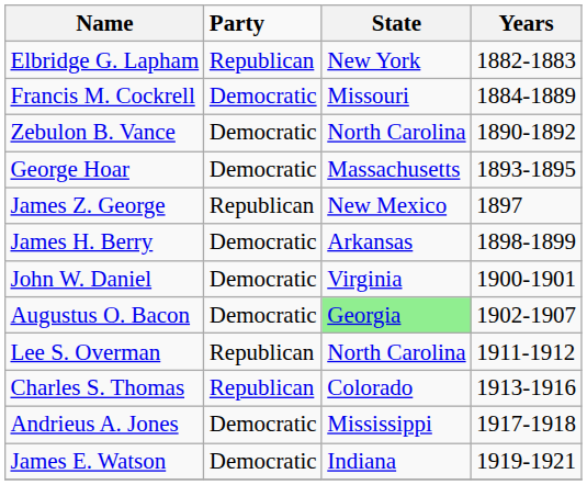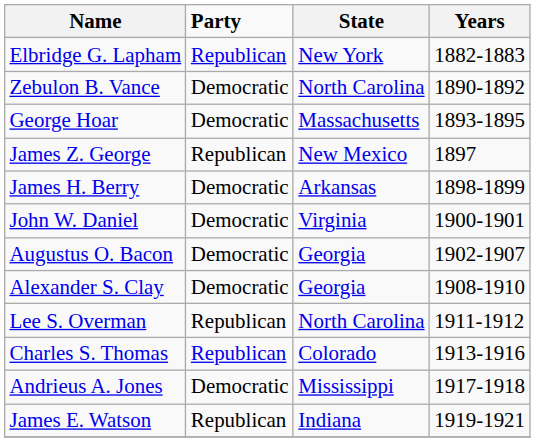 <table class=wikitable>
 <tr>
 <th><strong>Name</strong></th>
 <td><strong>Party</strong></td>
 <th><strong>State</strong></th>
 <th><strong>Years</strong></th>
 </tr>
 <tr>
 <td><a href='#'>Elbridge G. Lapham</a></td>
 <td><a href='#'>Republican</a></td>
 <td><a href='#'>New York</a></td>
 <td>1882-1883</td>
-</tr>
-<tr>
-<td><a href='#'>Francis M. Cockrell</a></td>
-<td><a href='#'>Democratic</a></td>
-<td><a href='#'>Missouri</a></td>
-<td>1884-1889</td>
 </tr>
 <tr>
 <td><a href='#'>Zebulon B. Vance</a></td>
 <td>Democratic</td>
 <td><a href='#'>North Carolina</a></td>
 <td>1890-1892</td>
 </tr>
 <tr>
 <td><a href='#'>George Hoar</a></td>
 <td>Democratic</td>
 <td><a href='#'>Massachusetts</a></td>
 <td>1893-1895</td>
 </tr>
 <tr>
 <td><a href='#'>James Z. George</a></td>
 <td>Republican</td>
 <td><a href='#'>New Mexico</a></td>
 <td>1897</td>
 </tr>
 <tr>
 <td><a href='#'>James H. Berry</a></td>
 <td>Democratic</td>
 <td><a href='#'>Arkansas</a></td>
 <td>1898-1899</td>
 </tr>
 <tr>
 <td><a href='#'>John W. Daniel</a></td>
 <td>Democratic</td>
 <td><a href='#'>Virginia</a></td>
 <td>1900-1901</td>
 </tr>
 <tr>
 <td><a href='#'>Augustus O. Bacon</a></td>
 <td>Democratic</td>
-<td style="background: lightgreen;"><a href='#'>Georgia</a></td>
+<td><a href='#'>Georgia</a></td>
 <td>1902-1907</td>
+</tr>
+<tr>
+<td><a href='#'>Alexander S. Clay</a></td>
+<td>Democratic</td>
+<td><a href='#'>Georgia</a></td>
+<td>1908-1910</td>
 </tr>
 <tr>
 <td><a href='#'>Lee S. Overman</a></td>
 <td>Republican</td>
 <td><a href='#'>North Carolina</a></td>
 <td>1911-1912</td>
 </tr>
 <tr>
 <td><a href='#'>Charles S. Thomas</a></td>
 <td><a href='#'>Republican</a></td>
 <td><a href='#'>Colorado</a></td>
 <td>1913-1916</td>
 </tr>
 <tr>
 <td><a href='#'>Andrieus A. Jones</a></td>
 <td>Democratic</td>
 <td><a href='#'>Mississippi</a></td>
 <td>1917-1918</td>
 </tr>
 <tr>
 <td><a href='#'>James E. Watson</a></td>
-<td>Democratic</td>
+<td>Republican</td>
 <td><a href='#'>Indiana</a></td>
 <td>1919-1921</td>
 </tr>
 <tr>
 </tr>
 </table>
